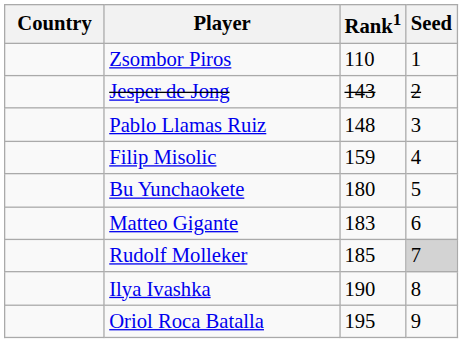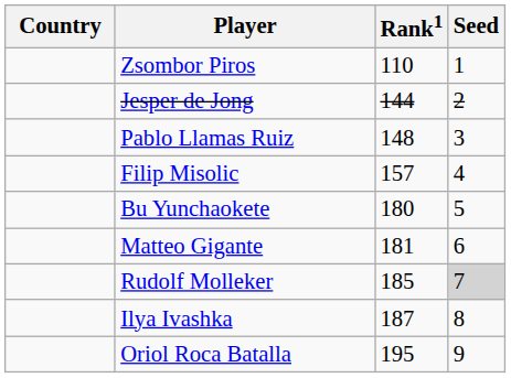 <table class="sortable wikitable">
 <tr>
 <th width="70">Country</th>
 <th width="175">Player</th>
 <th>Rank<sup>1</sup></th>
 <th>Seed</th>
 </tr>
 <tr>
 <td></td>
 <td><a href='#'>Zsombor Piros</a></td>
 <td>110</td>
 <td>1</td>
 </tr>
 <tr>
 <td><s></s></td>
 <td><s><a href='#'>Jesper de Jong</a></s></td>
-<td><s>143</s></td>
+<td><s>144</s></td>
 <td><s>2</s></td>
 </tr>
 <tr>
 <td></td>
 <td><a href='#'>Pablo Llamas Ruiz</a></td>
 <td>148</td>
 <td>3</td>
 </tr>
 <tr>
 <td></td>
 <td><a href='#'>Filip Misolic</a></td>
-<td>159</td>
+<td>157</td>
 <td>4</td>
 </tr>
 <tr>
 <td></td>
 <td><a href='#'>Bu Yunchaokete</a></td>
 <td>180</td>
 <td>5</td>
 </tr>
 <tr>
 <td></td>
 <td><a href='#'>Matteo Gigante</a></td>
-<td>183</td>
+<td>181</td>
 <td>6</td>
 </tr>
 <tr>
 <td></td>
 <td><a href='#'>Rudolf Molleker</a></td>
 <td>185</td>
 <td style="background: lightgrey;">7</td>
 </tr>
 <tr>
 <td></td>
 <td><a href='#'>Ilya Ivashka</a></td>
-<td>190</td>
+<td>187</td>
 <td>8</td>
 </tr>
 <tr>
 <td></td>
 <td><a href='#'>Oriol Roca Batalla</a></td>
 <td>195</td>
 <td>9</td>
 </tr>
 </table>
